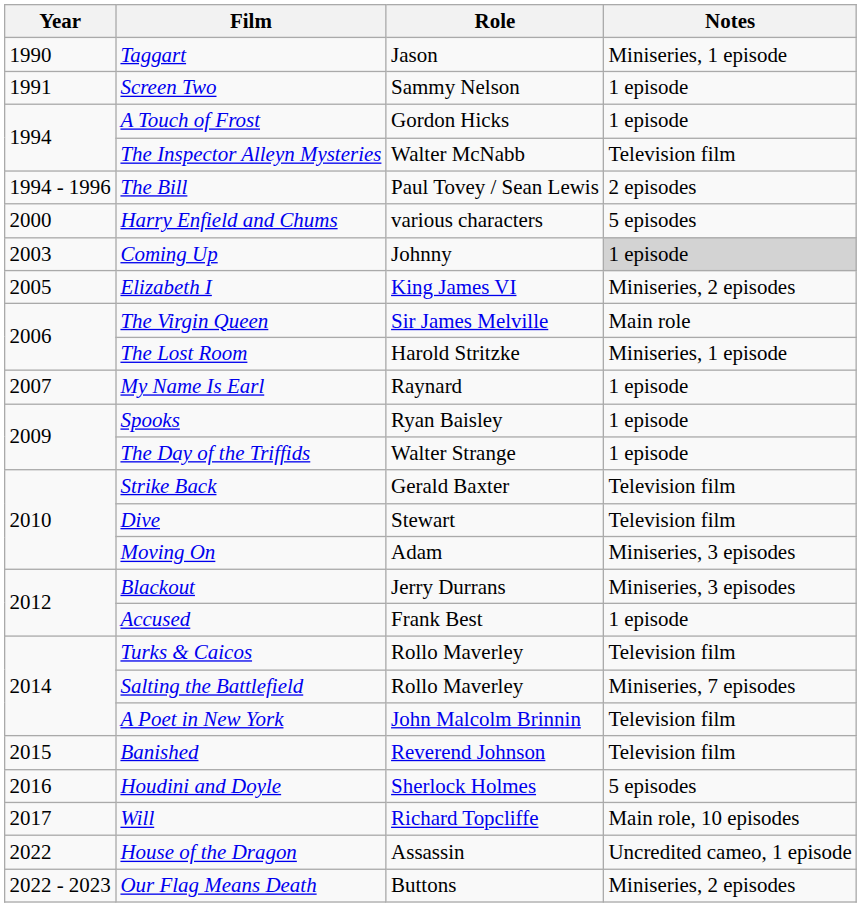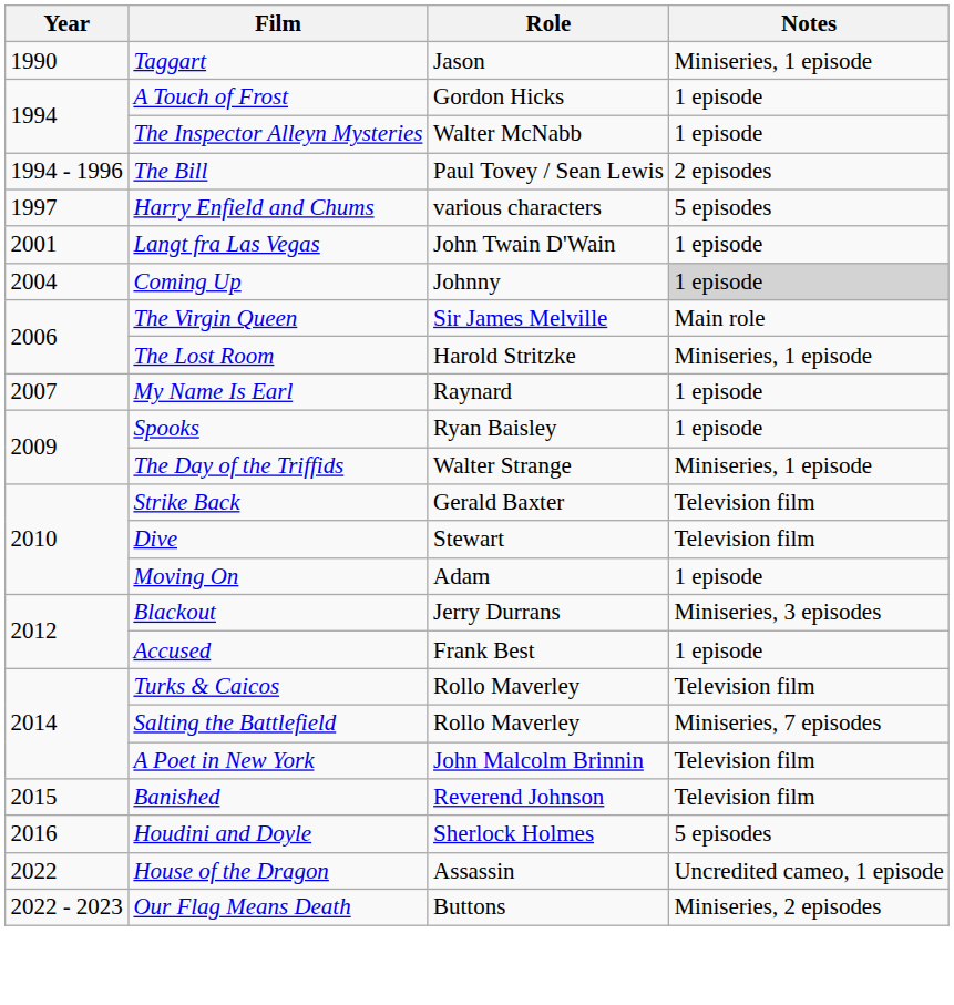 <table class="wikitable">
 <tr>
 <th>Year</th>
 <th>Film</th>
 <th>Role</th>
 <th>Notes</th>
 </tr>
 <tr>
 <td>1990</td>
 <td><em><a href='#'>Taggart</a></em></td>
 <td>Jason</td>
 <td>Miniseries, 1 episode</td>
 </tr>
 <tr>
-<td>1991</td>
-<td><em><a href='#'>Screen Two</a></em></td>
-<td>Sammy Nelson</td>
-<td>1 episode</td>
-</tr>
-<tr>
 <td rowspan="2">1994</td>
 <td><em><a href='#'>A Touch of Frost</a></em></td>
 <td>Gordon Hicks</td>
 <td>1 episode</td>
 </tr>
 <tr>
 <td><em><a href='#'>The Inspector Alleyn Mysteries</a></em></td>
 <td>Walter McNabb</td>
-<td>Television film</td>
+<td>1 episode</td>
 </tr>
 <tr>
 <td>1994 - 1996</td>
 <td><em><a href='#'>The Bill</a></em></td>
 <td>Paul Tovey / Sean Lewis</td>
 <td>2 episodes</td>
 </tr>
 <tr>
-<td>2000</td>
+<td>1997</td>
 <td><em><a href='#'>Harry Enfield and Chums</a></em></td>
 <td>various characters</td>
 <td>5 episodes</td>
 </tr>
 <tr>
-<td>2003</td>
+<td>2001</td>
+<td><em><a href='#'>Langt fra Las Vegas</a></em></td>
+<td>John Twain D'Wain</td>
+<td>1 episode</td>
+</tr>
+<tr>
+<td>2004</td>
 <td><em><a href='#'>Coming Up</a></em></td>
 <td>Johnny</td>
 <td style="background: lightgrey;">1 episode</td>
-</tr>
-<tr>
-<td>2005</td>
-<td><em><a href='#'>Elizabeth I</a></em></td>
-<td><a href='#'>King James VI</a></td>
-<td>Miniseries, 2 episodes</td>
 </tr>
 <tr>
 <td rowspan="2">2006</td>
 <td><em><a href='#'>The Virgin Queen</a></em></td>
 <td><a href='#'>Sir James Melville</a></td>
 <td>Main role</td>
 </tr>
 <tr>
 <td><em><a href='#'>The Lost Room</a></em></td>
 <td>Harold Stritzke</td>
 <td>Miniseries, 1 episode</td>
 </tr>
 <tr>
 <td>2007</td>
 <td><em><a href='#'>My Name Is Earl</a></em></td>
 <td>Raynard</td>
 <td>1 episode</td>
 </tr>
 <tr>
 <td rowspan="2">2009</td>
 <td><em><a href='#'>Spooks</a></em></td>
 <td>Ryan Baisley</td>
 <td>1 episode</td>
 </tr>
 <tr>
 <td><em><a href='#'>The Day of the Triffids</a></em></td>
 <td>Walter Strange</td>
-<td>1 episode</td>
+<td>Miniseries, 1 episode</td>
 </tr>
 <tr>
 <td rowspan="3">2010</td>
 <td><em><a href='#'>Strike Back</a></em></td>
 <td>Gerald Baxter</td>
 <td>Television film</td>
 </tr>
 <tr>
 <td><em><a href='#'>Dive</a></em></td>
 <td>Stewart</td>
 <td>Television film</td>
 </tr>
 <tr>
 <td><em><a href='#'>Moving On</a></em></td>
 <td>Adam</td>
-<td>Miniseries, 3 episodes</td>
+<td>1 episode</td>
 </tr>
 <tr>
 <td rowspan="2">2012</td>
 <td><em><a href='#'>Blackout</a></em></td>
 <td>Jerry Durrans</td>
 <td>Miniseries, 3 episodes</td>
 </tr>
 <tr>
 <td><em><a href='#'>Accused</a></em></td>
 <td>Frank Best</td>
 <td>1 episode</td>
 </tr>
 <tr>
 <td rowspan="3">2014</td>
 <td><em><a href='#'>Turks & Caicos</a></em></td>
 <td>Rollo Maverley</td>
 <td>Television film</td>
 </tr>
 <tr>
 <td><em><a href='#'>Salting the Battlefield</a></em></td>
 <td>Rollo Maverley</td>
 <td>Miniseries, 7 episodes</td>
 </tr>
 <tr>
 <td><em><a href='#'>A Poet in New York</a></em></td>
 <td><a href='#'>John Malcolm Brinnin</a></td>
 <td>Television film</td>
 </tr>
 <tr>
 <td>2015</td>
 <td><em><a href='#'>Banished</a></em></td>
 <td><a href='#'>Reverend Johnson</a></td>
 <td>Television film</td>
 </tr>
 <tr>
 <td>2016</td>
 <td><em><a href='#'>Houdini and Doyle</a></em></td>
 <td><a href='#'>Sherlock Holmes</a></td>
 <td>5 episodes</td>
 </tr>
 <tr>
-<td>2017</td>
-<td><em><a href='#'>Will</a></em></td>
-<td><a href='#'>Richard Topcliffe</a></td>
-<td>Main role, 10 episodes</td>
-</tr>
-<tr>
 <td>2022</td>
 <td><em><a href='#'>House of the Dragon</a></em></td>
 <td>Assassin</td>
 <td>Uncredited cameo, 1 episode</td>
 </tr>
 <tr>
 <td>2022 - 2023</td>
 <td><em><a href='#'>Our Flag Means Death</a></em></td>
 <td>Buttons</td>
 <td>Miniseries, 2 episodes</td>
 </tr>
 </table>
